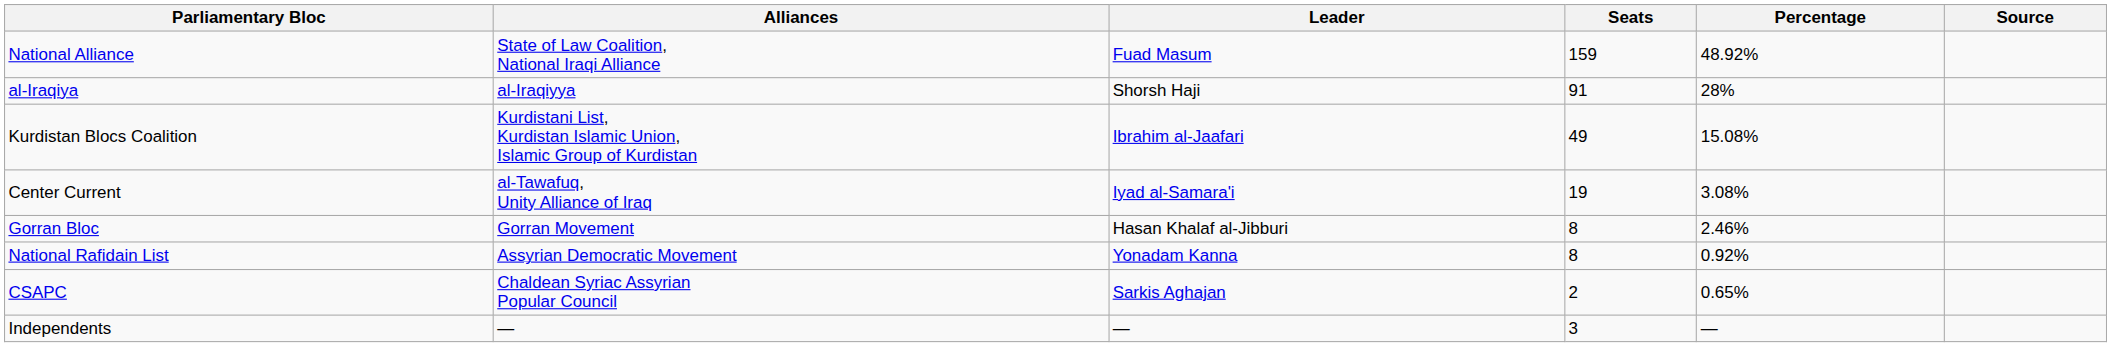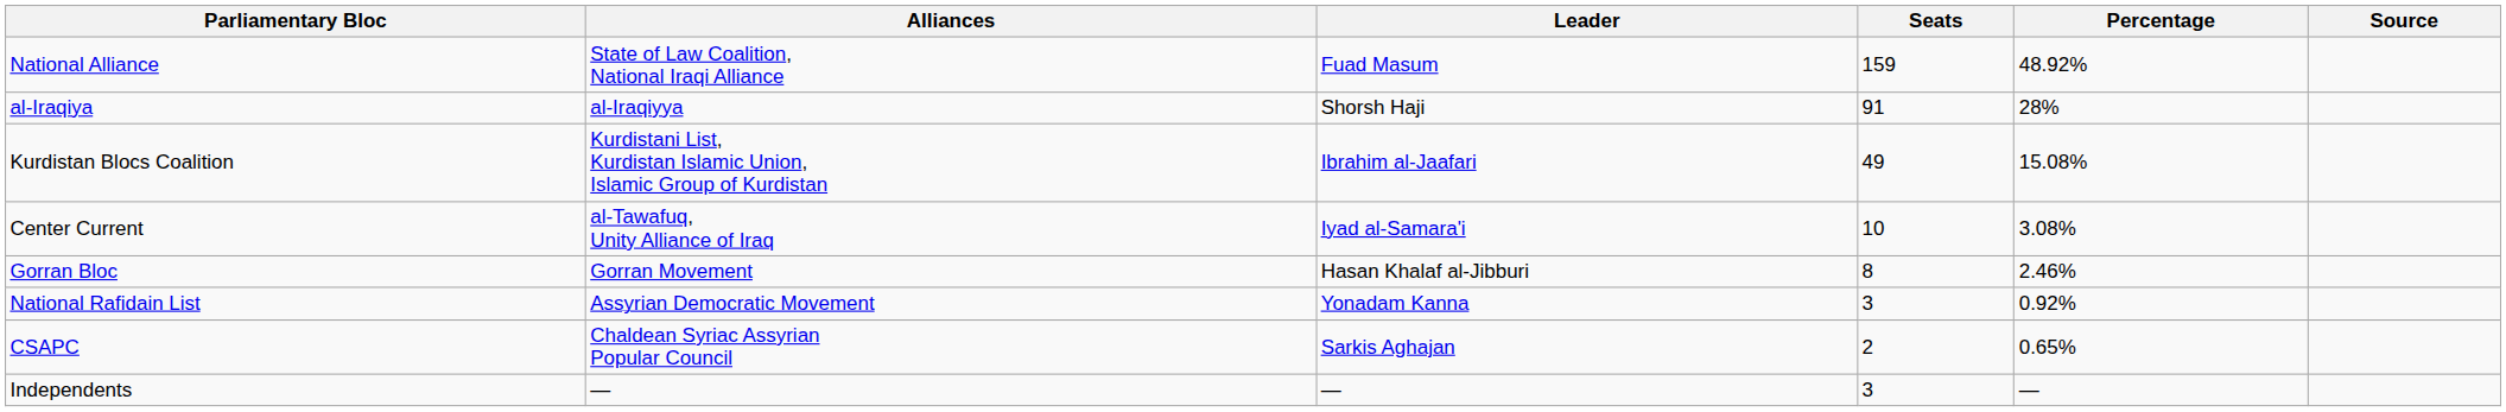 <table style="width:100%;" class="wikitable sortable collapsible uncollapsed">
 <tr>
 <th>Parliamentary Bloc</th>
 <th>Alliances</th>
 <th>Leader</th>
 <th>Seats</th>
 <th>Percentage</th>
 <th>Source</th>
 </tr>
 <tr>
 <td><a href='#'>National Alliance</a></td>
 <td><a href='#'>State of Law Coalition</a>,<br><a href='#'>National Iraqi Alliance</a></td>
 <td><a href='#'>Fuad Masum</a></td>
 <td>159</td>
 <td>48.92%</td>
 <td></td>
 </tr>
 <tr>
 <td><a href='#'>al-Iraqiya</a></td>
 <td><a href='#'>al-Iraqiyya</a></td>
 <td>Shorsh Haji</td>
 <td>91</td>
 <td>28%</td>
 <td></td>
 </tr>
 <tr>
 <td>Kurdistan Blocs Coalition</td>
 <td><a href='#'>Kurdistani List</a>,<br><a href='#'>Kurdistan Islamic Union</a>,<br><a href='#'>Islamic Group of Kurdistan</a></td>
 <td><a href='#'>Ibrahim al-Jaafari</a></td>
 <td>49</td>
 <td>15.08%</td>
 <td></td>
 </tr>
 <tr>
 <td>Center Current</td>
 <td><a href='#'>al-Tawafuq</a>,<br><a href='#'>Unity Alliance of Iraq</a></td>
 <td><a href='#'>Iyad al-Samara'i</a></td>
-<td>19</td>
+<td>10</td>
 <td>3.08%</td>
 <td></td>
 </tr>
 <tr>
 <td><a href='#'>Gorran Bloc</a></td>
 <td><a href='#'>Gorran Movement</a></td>
 <td>Hasan Khalaf al-Jibburi</td>
 <td>8</td>
 <td>2.46%</td>
 <td></td>
 </tr>
 <tr>
 <td><a href='#'>National Rafidain List</a></td>
 <td><a href='#'>Assyrian Democratic Movement</a></td>
 <td><a href='#'>Yonadam Kanna</a></td>
-<td>8</td>
+<td>3</td>
 <td>0.92%</td>
 <td></td>
 </tr>
 <tr>
 <td><a href='#'>CSAPC</a></td>
 <td><a href='#'>Chaldean Syriac Assyrian<br>Popular Council</a></td>
 <td><a href='#'>Sarkis Aghajan</a></td>
 <td>2</td>
 <td>0.65%</td>
 <td></td>
 </tr>
 <tr>
 <td>Independents</td>
 <td>—</td>
 <td>—</td>
 <td>3</td>
 <td>—</td>
 <td></td>
 </tr>
 </table>
